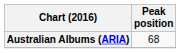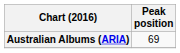 <table class="wikitable sortable plainrowheaders" style="text-align:center">
 <tr>
 <th scope="col">Chart (2016)</th>
 <th scope="col">Peak<br> position</th>
 </tr>
 <tr>
 <th scope="row">Australian Albums (<a href='#'>ARIA</a>)</th>
-<td>68</td>
+<td>69</td>
 </tr>
 <tr>
 </tr>
 <tr>
 </tr>
 <tr>
 </tr>
 </table>
